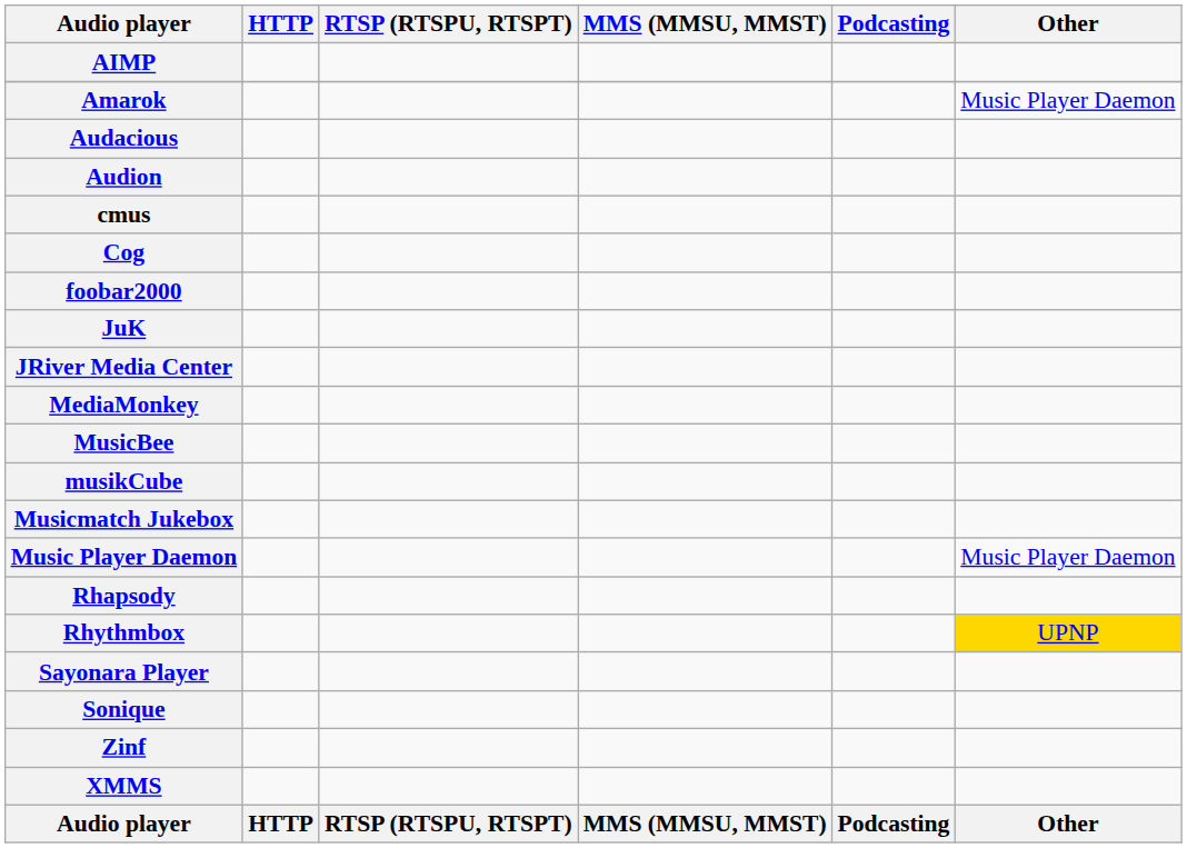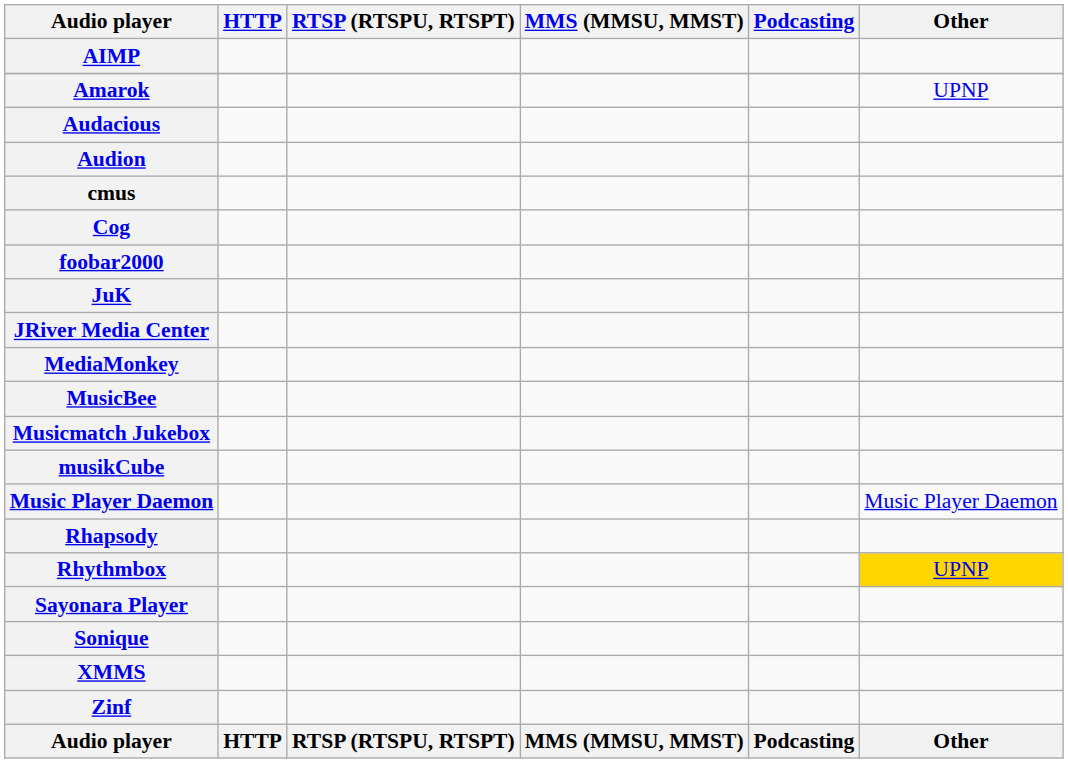 <table class="wikitable sortable sort-under" style="text-align: center; width: auto; table-layout: fixed;">
 <tr>
 <th>Audio player</th>
 <th><a href='#'>HTTP</a></th>
 <th><a href='#'>RTSP</a> (RTSPU, RTSPT)</th>
 <th><a href='#'>MMS</a> (MMSU, MMST)</th>
 <th><a href='#'>Podcasting</a></th>
 <th>Other</th>
 </tr>
 <tr>
 <th><a href='#'>AIMP</a></th>
 <td></td>
 <td></td>
 <td></td>
 <td></td>
 <td></td>
 </tr>
 <tr>
 </tr>
 <tr>
 <th><a href='#'>Amarok</a></th>
 <td></td>
 <td></td>
 <td></td>
 <td></td>
-<td><a href='#'>Music Player Daemon</a></td>
+<td><a href='#'>UPNP</a></td>
 </tr>
 <tr>
 <th><a href='#'>Audacious</a></th>
 <td></td>
 <td></td>
 <td></td>
 <td></td>
 <td></td>
 </tr>
 <tr>
 <th><a href='#'>Audion</a></th>
 <td></td>
 <td></td>
 <td></td>
 <td></td>
 <td></td>
 </tr>
 <tr>
 <th>cmus</th>
 <td></td>
 <td></td>
 <td></td>
 <td></td>
 <td></td>
 </tr>
 <tr>
 <th><a href='#'>Cog</a></th>
 <td></td>
 <td></td>
 <td></td>
 <td></td>
 <td></td>
 </tr>
 <tr>
 <th><a href='#'>foobar2000</a></th>
 <td></td>
 <td><br></td>
 <td></td>
 <td><br></td>
 <td></td>
 </tr>
 <tr>
 <th><a href='#'>JuK</a></th>
 <td></td>
 <td></td>
 <td></td>
 <td></td>
 <td></td>
 </tr>
 <tr>
 <th><a href='#'>JRiver Media Center</a></th>
 <td></td>
 <td></td>
 <td></td>
 <td></td>
 <td></td>
 </tr>
 <tr>
 <th><a href='#'>MediaMonkey</a></th>
 <td></td>
 <td></td>
 <td></td>
 <td><br></td>
 <td></td>
 </tr>
 <tr>
 <th><a href='#'>MusicBee</a></th>
 <td></td>
 <td></td>
 <td></td>
 <td></td>
 <td></td>
 </tr>
 <tr>
-<th><a href='#'>musikCube</a></th>
+<th><a href='#'>Musicmatch Jukebox</a></th>
 <td></td>
 <td></td>
 <td></td>
 <td></td>
 <td></td>
 </tr>
 <tr>
-<th><a href='#'>Musicmatch Jukebox</a></th>
+<th><a href='#'>musikCube</a></th>
 <td></td>
 <td></td>
 <td></td>
 <td></td>
 <td></td>
 </tr>
 <tr>
 <th><a href='#'>Music Player Daemon</a></th>
 <td></td>
 <td></td>
 <td></td>
 <td></td>
 <td><a href='#'>Music Player Daemon</a></td>
 </tr>
 <tr>
 <th><a href='#'>Rhapsody</a></th>
 <td></td>
 <td></td>
 <td></td>
 <td></td>
 <td></td>
 </tr>
 <tr>
 <th><a href='#'>Rhythmbox</a></th>
 <td></td>
 <td></td>
 <td></td>
 <td><br></td>
 <td style="background: gold;"><a href='#'>UPNP</a></td>
 </tr>
 <tr>
 <th><a href='#'>Sayonara Player</a></th>
 <td></td>
 <td></td>
 <td></td>
 <td></td>
 <td></td>
 </tr>
 <tr>
 <th><a href='#'>Sonique</a></th>
 <td></td>
 <td></td>
 <td></td>
 <td></td>
 <td></td>
 </tr>
 <tr>
-<th><a href='#'>Zinf</a></th>
+<th><a href='#'>XMMS</a></th>
 <td></td>
 <td></td>
 <td></td>
 <td></td>
 <td></td>
 </tr>
 <tr>
-<th><a href='#'>XMMS</a></th>
+<th><a href='#'>Zinf</a></th>
 <td></td>
 <td></td>
 <td></td>
 <td></td>
 <td></td>
 </tr>
 <tr class="sortbottom">
 <th>Audio player</th>
 <th>HTTP</th>
 <th>RTSP (RTSPU, RTSPT)</th>
 <th>MMS (MMSU, MMST)</th>
 <th>Podcasting</th>
 <th>Other</th>
 </tr>
 </table>
